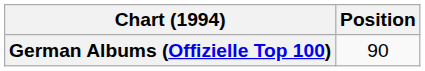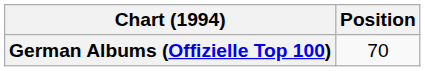 <table class="wikitable plainrowheaders" style="text-align:center">
 <tr>
 <th scope="col">Chart (1994)</th>
 <th scope="col">Position</th>
 </tr>
 <tr>
 <th scope="row">German Albums (<a href='#'>Offizielle Top 100</a>)</th>
-<td>90</td>
+<td>70</td>
 </tr>
 </table>
